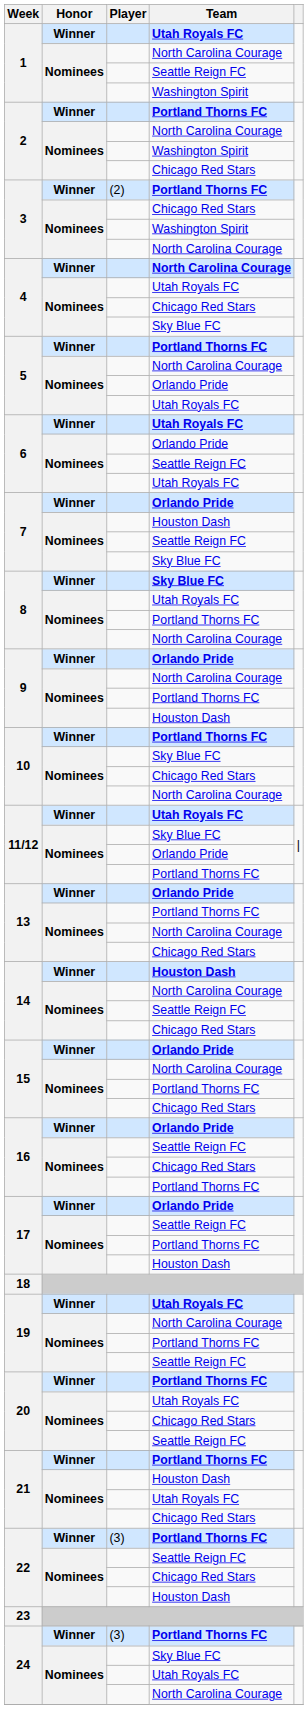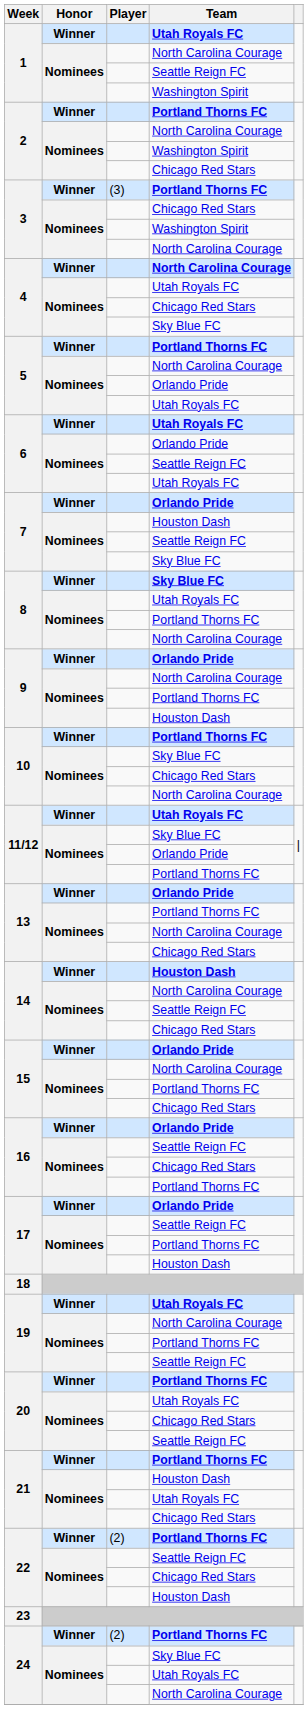 <table class="wikitable sortable">
 <tr>
 <th scope="col">Week</th>
 <th scope="col">Honor</th>
 <th scope="col">Player</th>
 <th scope="col">Team</th>
 <th scope="col"></th>
 </tr>
 <tr>
 <th rowspan=4 scope="rowgroup">1</th>
 <th scope="row" style="background:#d0e7ff;">Winner</th>
 <td style="background:#d0e7ff;"> <strong></strong></td>
 <td style="background:#d0e7ff;"><strong><a href='#'>Utah Royals FC</a></strong></td>
 <td rowspan=4></td>
 </tr>
 <tr>
 <th rowspan=3 scope="rowgroup">Nominees</th>
 <td> </td>
 <td><a href='#'>North Carolina Courage</a></td>
 </tr>
 <tr>
 <td> </td>
 <td><a href='#'>Seattle Reign FC</a></td>
 </tr>
 <tr>
 <td> </td>
 <td><a href='#'>Washington Spirit</a></td>
 </tr>
 <tr>
 <th rowspan=4 scope="rowgroup">2</th>
 <th scope="row" style="background:#d0e7ff;">Winner</th>
 <td style="background:#d0e7ff;"> <strong></strong></td>
 <td style="background:#d0e7ff;"><strong><a href='#'>Portland Thorns FC</a></strong></td>
 <td rowspan=4></td>
 </tr>
 <tr>
 <th rowspan=3 scope="rowgroup">Nominees</th>
 <td> </td>
 <td><a href='#'>North Carolina Courage</a></td>
 </tr>
 <tr>
 <td> </td>
 <td><a href='#'>Washington Spirit</a></td>
 </tr>
 <tr>
 <td> </td>
 <td><a href='#'>Chicago Red Stars</a></td>
 </tr>
 <tr>
 <th rowspan=4 scope="rowgroup">3</th>
 <th scope="row" style="background:#d0e7ff;">Winner</th>
-<td style="background:#d0e7ff;"> <strong></strong> (2)</td>
+<td style="background:#d0e7ff;"> <strong></strong> (3)</td>
 <td style="background:#d0e7ff;"><strong><a href='#'>Portland Thorns FC</a></strong></td>
 <td rowspan=4></td>
 </tr>
 <tr>
 <th rowspan=3 scope="rowgroup">Nominees</th>
 <td> </td>
 <td><a href='#'>Chicago Red Stars</a></td>
 </tr>
 <tr>
 <td> </td>
 <td><a href='#'>Washington Spirit</a></td>
 </tr>
 <tr>
 <td> </td>
 <td><a href='#'>North Carolina Courage</a></td>
 </tr>
 <tr>
 <th rowspan=4 scope="rowgroup">4</th>
 <th scope="row" style="background:#d0e7ff;">Winner</th>
 <td style="background:#d0e7ff;"> <strong></strong></td>
 <td style="background:#d0e7ff;"><strong><a href='#'>North Carolina Courage</a></strong></td>
 <td rowspan=4></td>
 </tr>
 <tr>
 <th rowspan=3 scope="rowgroup">Nominees</th>
 <td> </td>
 <td><a href='#'>Utah Royals FC</a></td>
 </tr>
 <tr>
 <td> </td>
 <td><a href='#'>Chicago Red Stars</a></td>
 </tr>
 <tr>
 <td> </td>
 <td><a href='#'>Sky Blue FC</a></td>
 </tr>
 <tr>
 <th rowspan=4 scope="rowgroup">5</th>
 <th scope="row" style="background:#d0e7ff;">Winner</th>
 <td style="background:#d0e7ff;"> <strong></strong></td>
 <td style="background:#d0e7ff;"><strong><a href='#'>Portland Thorns FC</a></strong></td>
 <td rowspan=4></td>
 </tr>
 <tr>
 <th rowspan=3 scope="rowgroup">Nominees</th>
 <td> </td>
 <td><a href='#'>North Carolina Courage</a></td>
 </tr>
 <tr>
 <td> </td>
 <td><a href='#'>Orlando Pride</a></td>
 </tr>
 <tr>
 <td> </td>
 <td><a href='#'>Utah Royals FC</a></td>
 </tr>
 <tr>
 <th rowspan=4 scope="rowgroup">6</th>
 <th scope="row" style="background:#d0e7ff;">Winner</th>
 <td style="background:#d0e7ff;"> <strong></strong></td>
 <td style="background:#d0e7ff;"><strong><a href='#'>Utah Royals FC</a></strong></td>
 <td rowspan=4></td>
 </tr>
 <tr>
 <th rowspan=3 scope="rowgroup">Nominees</th>
 <td> </td>
 <td><a href='#'>Orlando Pride</a></td>
 </tr>
 <tr>
 <td> </td>
 <td><a href='#'>Seattle Reign FC</a></td>
 </tr>
 <tr>
 <td> </td>
 <td><a href='#'>Utah Royals FC</a></td>
 </tr>
 <tr>
 <th rowspan=4 scope="rowgroup">7</th>
 <th scope="row" style="background:#d0e7ff;">Winner</th>
 <td style="background:#d0e7ff;"> <strong></strong></td>
 <td style="background:#d0e7ff;"><strong><a href='#'>Orlando Pride</a></strong></td>
 <td rowspan=4></td>
 </tr>
 <tr>
 <th rowspan=3 scope="rowgroup">Nominees</th>
 <td> </td>
 <td><a href='#'>Houston Dash</a></td>
 </tr>
 <tr>
 <td> </td>
 <td><a href='#'>Seattle Reign FC</a></td>
 </tr>
 <tr>
 <td> </td>
 <td><a href='#'>Sky Blue FC</a></td>
 </tr>
 <tr>
 <th rowspan=4 scope="rowgroup">8</th>
 <th scope="row" style="background:#d0e7ff;">Winner</th>
 <td style="background:#d0e7ff;"> <strong></strong></td>
 <td style="background:#d0e7ff;"><strong><a href='#'>Sky Blue FC</a></strong></td>
 <td rowspan=4></td>
 </tr>
 <tr>
 <th rowspan=3 scope="rowgroup">Nominees</th>
 <td> </td>
 <td><a href='#'>Utah Royals FC</a></td>
 </tr>
 <tr>
 <td> </td>
 <td><a href='#'>Portland Thorns FC</a></td>
 </tr>
 <tr>
 <td> </td>
 <td><a href='#'>North Carolina Courage</a></td>
 </tr>
 <tr>
 <th rowspan=4 scope="rowgroup">9</th>
 <th scope="row" style="background:#d0e7ff;">Winner</th>
 <td style="background:#d0e7ff;"> <strong></strong></td>
 <td style="background:#d0e7ff;"><strong><a href='#'>Orlando Pride</a></strong></td>
 <td rowspan=4></td>
 </tr>
 <tr>
 <th rowspan=3 scope="rowgroup">Nominees</th>
 <td> </td>
 <td><a href='#'>North Carolina Courage</a></td>
 </tr>
 <tr>
 <td> </td>
 <td><a href='#'>Portland Thorns FC</a></td>
 </tr>
 <tr>
 <td> </td>
 <td><a href='#'>Houston Dash</a></td>
 </tr>
 <tr>
 <th rowspan=4 scope="rowgroup">10</th>
 <th scope="row" style="background:#d0e7ff;">Winner</th>
 <td style="background:#d0e7ff;"> <strong></strong></td>
 <td style="background:#d0e7ff;"><strong><a href='#'>Portland Thorns FC</a></strong></td>
 <td rowspan=4></td>
 </tr>
 <tr>
 <th rowspan=3 scope="rowgroup">Nominees</th>
 <td> </td>
 <td><a href='#'>Sky Blue FC</a></td>
 </tr>
 <tr>
 <td> </td>
 <td><a href='#'>Chicago Red Stars</a></td>
 </tr>
 <tr>
 <td> </td>
 <td><a href='#'>North Carolina Courage</a></td>
 </tr>
 <tr>
 <th rowspan=4 scope="rowgroup" data-sort-value=11>11/12</th>
 <th scope="row" style="background:#d0e7ff;">Winner</th>
 <td style="background:#d0e7ff;"> <strong></strong></td>
 <td style="background:#d0e7ff;"><strong><a href='#'>Utah Royals FC</a></strong></td>
 <td rowspan=4>| </td>
 </tr>
 <tr>
 <th rowspan=3 scope="rowgroup">Nominees</th>
 <td> </td>
 <td><a href='#'>Sky Blue FC</a></td>
 </tr>
 <tr>
 <td> </td>
 <td><a href='#'>Orlando Pride</a></td>
 </tr>
 <tr>
 <td> </td>
 <td><a href='#'>Portland Thorns FC</a></td>
 </tr>
 <tr>
 <th rowspan=4 scope="rowgroup">13</th>
 <th scope="row" style="background:#d0e7ff;">Winner</th>
 <td style="background:#d0e7ff;"> <strong></strong></td>
 <td style="background:#d0e7ff;"><strong><a href='#'>Orlando Pride</a></strong></td>
 <td rowspan=4></td>
 </tr>
 <tr>
 <th rowspan=3 scope="rowgroup">Nominees</th>
 <td> </td>
 <td><a href='#'>Portland Thorns FC</a></td>
 </tr>
 <tr>
 <td> </td>
 <td><a href='#'>North Carolina Courage</a></td>
 </tr>
 <tr>
 <td> </td>
 <td><a href='#'>Chicago Red Stars</a></td>
 </tr>
 <tr>
 <th rowspan=4 scope="rowgroup">14</th>
 <th scope="row" style="background:#d0e7ff;">Winner</th>
 <td style="background:#d0e7ff;"> <strong></strong></td>
 <td style="background:#d0e7ff;"><strong><a href='#'>Houston Dash</a></strong></td>
 <td rowspan=4></td>
 </tr>
 <tr>
 <th rowspan=3 scope="rowgroup">Nominees</th>
 <td> </td>
 <td><a href='#'>North Carolina Courage</a></td>
 </tr>
 <tr>
 <td> </td>
 <td><a href='#'>Seattle Reign FC</a></td>
 </tr>
 <tr>
 <td> </td>
 <td><a href='#'>Chicago Red Stars</a></td>
 </tr>
 <tr>
 <th rowspan=4 scope="rowgroup">15</th>
 <th scope="row" style="background:#d0e7ff;">Winner</th>
 <td style="background:#d0e7ff;"> <strong></strong></td>
 <td style="background:#d0e7ff;"><strong><a href='#'>Orlando Pride</a></strong></td>
 <td rowspan=4></td>
 </tr>
 <tr>
 <th rowspan=3 scope="rowgroup">Nominees</th>
 <td> </td>
 <td><a href='#'>North Carolina Courage</a></td>
 </tr>
 <tr>
 <td> </td>
 <td><a href='#'>Portland Thorns FC</a></td>
 </tr>
 <tr>
 <td> </td>
 <td><a href='#'>Chicago Red Stars</a></td>
 </tr>
 <tr>
 <th rowspan=4 scope="rowgroup">16</th>
 <th scope="row" style="background:#d0e7ff;">Winner</th>
 <td style="background:#d0e7ff;"> <strong></strong></td>
 <td style="background:#d0e7ff;"><strong><a href='#'>Orlando Pride</a></strong></td>
 <td rowspan=4></td>
 </tr>
 <tr>
 <th rowspan=3 scope="rowgroup">Nominees</th>
 <td> </td>
 <td><a href='#'>Seattle Reign FC</a></td>
 </tr>
 <tr>
 <td> </td>
 <td><a href='#'>Chicago Red Stars</a></td>
 </tr>
 <tr>
 <td> </td>
 <td><a href='#'>Portland Thorns FC</a></td>
 </tr>
 <tr>
 <th rowspan=4 scope="rowgroup">17</th>
 <th scope="row" style="background:#d0e7ff;">Winner</th>
 <td style="background:#d0e7ff;"> <strong></strong></td>
 <td style="background:#d0e7ff;"><strong><a href='#'>Orlando Pride</a></strong></td>
 <td rowspan=4></td>
 </tr>
 <tr>
 <th rowspan=3 scope="rowgroup">Nominees</th>
 <td> </td>
 <td><a href='#'>Seattle Reign FC</a></td>
 </tr>
 <tr>
 <td> </td>
 <td><a href='#'>Portland Thorns FC</a></td>
 </tr>
 <tr>
 <td> </td>
 <td><a href='#'>Houston Dash</a></td>
 </tr>
 <tr>
 <th scope="row">18</th>
 <td colspan=4 style="background:#ccc;"></td>
 </tr>
 <tr>
 <th rowspan=4 scope="rowgroup">19</th>
 <th scope="row" style="background:#d0e7ff;">Winner</th>
 <td style="background:#d0e7ff;"> <strong></strong></td>
 <td style="background:#d0e7ff;"><strong><a href='#'>Utah Royals FC</a></strong></td>
 <td rowspan=4></td>
 </tr>
 <tr>
 <th rowspan=3 scope="rowgroup">Nominees</th>
 <td> </td>
 <td><a href='#'>North Carolina Courage</a></td>
 </tr>
 <tr>
 <td> </td>
 <td><a href='#'>Portland Thorns FC</a></td>
 </tr>
 <tr>
 <td> </td>
 <td><a href='#'>Seattle Reign FC</a></td>
 </tr>
 <tr>
 <th rowspan=4 scope="rowgroup">20</th>
 <th scope="row" style="background:#d0e7ff;">Winner</th>
 <td style="background:#d0e7ff;">  <strong></strong></td>
 <td style="background:#d0e7ff;"><strong><a href='#'>Portland Thorns FC</a></strong></td>
 <td rowspan=4></td>
 </tr>
 <tr>
 <th rowspan=3 scope="rowgroup">Nominees</th>
 <td> </td>
 <td><a href='#'>Utah Royals FC</a></td>
 </tr>
 <tr>
 <td> </td>
 <td><a href='#'>Chicago Red Stars</a></td>
 </tr>
 <tr>
 <td> </td>
 <td><a href='#'>Seattle Reign FC</a></td>
 </tr>
 <tr>
 <th rowspan=4 scope="rowgroup">21</th>
 <th scope="row" style="background:#d0e7ff;">Winner</th>
 <td style="background:#d0e7ff;"> <strong></strong></td>
 <td style="background:#d0e7ff;"><strong><a href='#'>Portland Thorns FC</a></strong></td>
 <td rowspan=4></td>
 </tr>
 <tr>
 <th rowspan=3 scope="rowgroup">Nominees</th>
 <td> </td>
 <td><a href='#'>Houston Dash</a></td>
 </tr>
 <tr>
 <td> </td>
 <td><a href='#'>Utah Royals FC</a></td>
 </tr>
 <tr>
 <td> </td>
 <td><a href='#'>Chicago Red Stars</a></td>
 </tr>
 <tr>
 <th rowspan=4 scope="rowgroup">22</th>
 <th scope="row" style="background:#d0e7ff;">Winner</th>
-<td style="background:#d0e7ff;"> <strong></strong> (3)</td>
+<td style="background:#d0e7ff;"> <strong></strong> (2)</td>
 <td style="background:#d0e7ff;"><strong><a href='#'>Portland Thorns FC</a></strong></td>
 <td rowspan=4></td>
 </tr>
 <tr>
 <th rowspan=3 scope="rowgroup">Nominees</th>
 <td> </td>
 <td><a href='#'>Seattle Reign FC</a></td>
 </tr>
 <tr>
 <td> </td>
 <td><a href='#'>Chicago Red Stars</a></td>
 </tr>
 <tr>
 <td> </td>
 <td><a href='#'>Houston Dash</a></td>
 </tr>
 <tr>
 <th scope="row">23</th>
 <td colspan=4 style="background:#ccc;"></td>
 </tr>
 <tr>
 <th rowspan=4 scope="rowgroup">24</th>
 <th scope="row" style="background:#d0e7ff;">Winner</th>
-<td style="background:#d0e7ff;"> <strong></strong> (3)</td>
+<td style="background:#d0e7ff;"> <strong></strong> (2)</td>
 <td style="background:#d0e7ff;"><strong><a href='#'>Portland Thorns FC</a></strong></td>
 <td rowspan=4></td>
 </tr>
 <tr>
 <th rowspan=3 scope="rowgroup">Nominees</th>
 <td> </td>
 <td><a href='#'>Sky Blue FC</a></td>
 </tr>
 <tr>
 <td> </td>
 <td><a href='#'>Utah Royals FC</a></td>
 </tr>
 <tr>
 <td> </td>
 <td><a href='#'>North Carolina Courage</a></td>
 </tr>
 <tr>
 </tr>
 </table>
